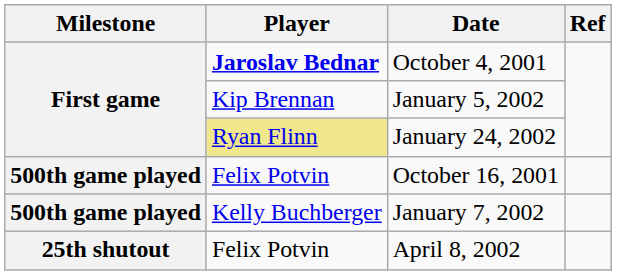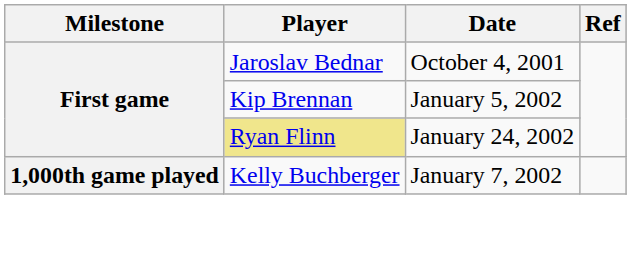 <table class="wikitable">
 <tr>
 <th scope="col">Milestone</th>
 <th scope="col">Player</th>
 <th scope="col">Date</th>
 <th scope="col">Ref</th>
 </tr>
 <tr>
 <th rowspan=3>First game</th>
-<td><strong><a href='#'>Jaroslav Bednar</a></strong></td>
+<td><a href='#'>Jaroslav Bednar</a></td>
 <td>October 4, 2001</td>
 <td rowspan=3></td>
 </tr>
 <tr>
 <td><a href='#'>Kip Brennan</a></td>
 <td>January 5, 2002</td>
 </tr>
 <tr>
 <td style="background: khaki;"><a href='#'>Ryan Flinn</a></td>
 <td>January 24, 2002</td>
 </tr>
 <tr>
-<th>500th game played</th>
-<td><a href='#'>Felix Potvin</a></td>
-<td>October 16, 2001</td>
-<td></td>
-</tr>
-<tr>
-<th>500th game played</th>
+<th>1,000th game played</th>
 <td><a href='#'>Kelly Buchberger</a></td>
 <td>January 7, 2002</td>
 <td></td>
 </tr>
-<tr>
-<th>25th shutout</th>
-<td>Felix Potvin</td>
-<td>April 8, 2002</td>
-<td></td>
-</tr>
 </table>
